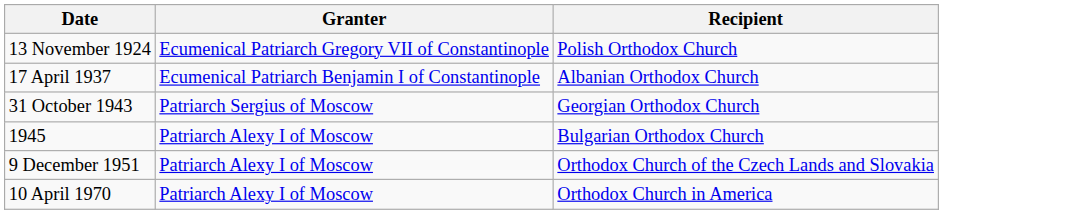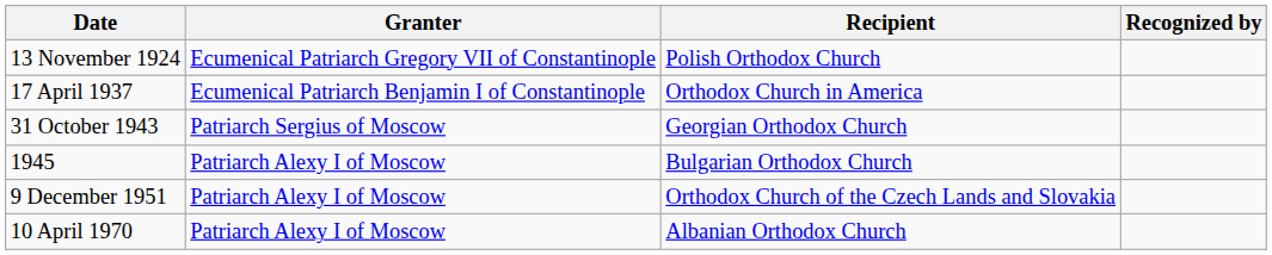 <table class="wikitable">
 <tr>
 <th>Date</th>
 <th>Granter</th>
 <th>Recipient</th>
+<th>Recognized by</th>
 </tr>
 <tr>
 <td>13 November 1924</td>
 <td><a href='#'>Ecumenical Patriarch Gregory VII of Constantinople</a></td>
 <td><a href='#'>Polish Orthodox Church</a></td>
+<td></td>
 </tr>
 <tr>
 <td>17 April 1937</td>
 <td><a href='#'>Ecumenical Patriarch Benjamin I of Constantinople</a></td>
-<td><a href='#'>Albanian Orthodox Church</a></td>
+<td><a href='#'>Orthodox Church in America</a></td>
+<td></td>
 </tr>
 <tr>
 <td>31 October 1943</td>
 <td><a href='#'>Patriarch Sergius of Moscow</a></td>
 <td><a href='#'>Georgian Orthodox Church</a></td>
+<td></td>
 </tr>
 <tr>
 <td>1945</td>
 <td><a href='#'>Patriarch Alexy I of Moscow</a></td>
 <td><a href='#'>Bulgarian Orthodox Church</a></td>
+<td></td>
 </tr>
 <tr>
 <td>9 December 1951</td>
 <td><a href='#'>Patriarch Alexy I of Moscow</a></td>
 <td><a href='#'>Orthodox Church of the Czech Lands and Slovakia</a></td>
+<td></td>
 </tr>
 <tr>
 <td>10 April 1970</td>
 <td><a href='#'>Patriarch Alexy I of Moscow</a></td>
-<td><a href='#'>Orthodox Church in America</a></td>
+<td><a href='#'>Albanian Orthodox Church</a></td>
+<td></td>
 </tr>
 </table>
